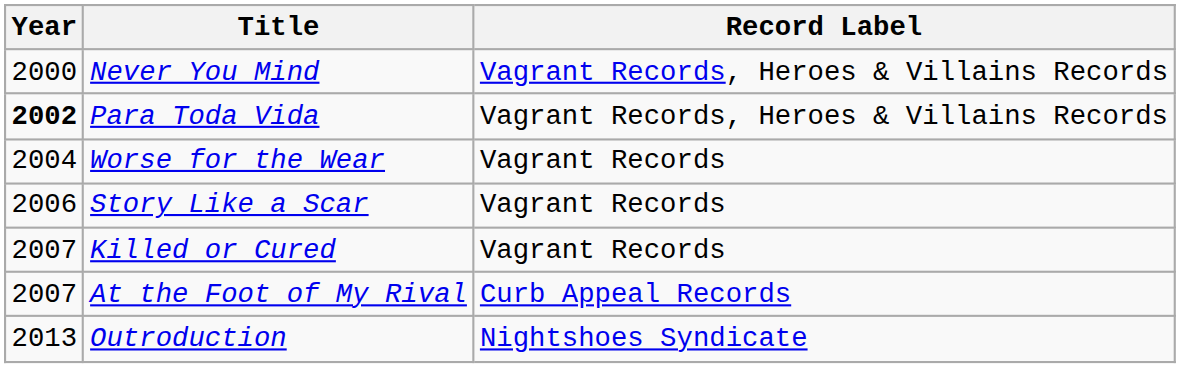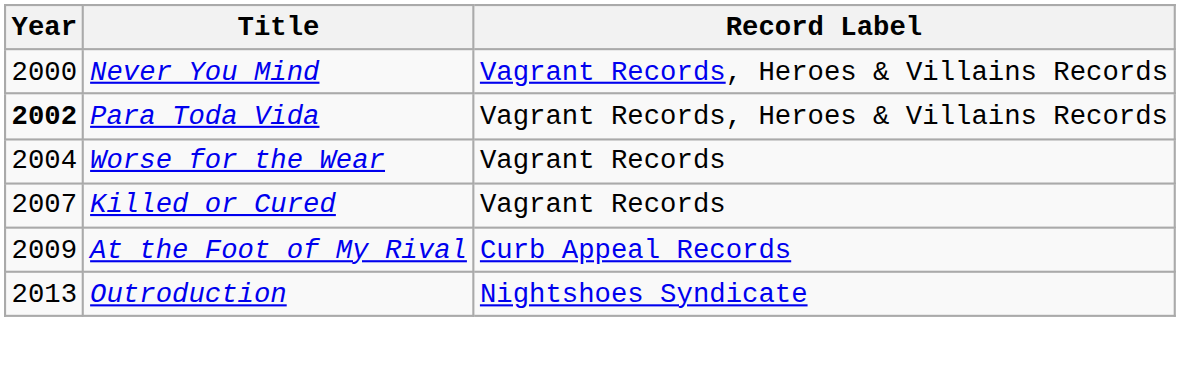 <table class="wikitable" border="1">
 <tr>
 <th>Year</th>
 <th>Title</th>
 <th>Record Label</th>
 </tr>
 <tr>
 <td>2000</td>
 <td><em><a href='#'>Never You Mind</a></em></td>
 <td><a href='#'>Vagrant Records</a>, Heroes & Villains Records</td>
 </tr>
 <tr>
 <td><strong>2002</strong></td>
 <td><em><a href='#'>Para Toda Vida</a></em></td>
 <td>Vagrant Records, Heroes & Villains Records</td>
 </tr>
 <tr>
 <td>2004</td>
 <td><em><a href='#'>Worse for the Wear</a></em></td>
 <td>Vagrant Records</td>
 </tr>
 <tr>
-<td>2006</td>
-<td><em><a href='#'>Story Like a Scar</a></em></td>
-<td>Vagrant Records</td>
-</tr>
-<tr>
 <td>2007</td>
 <td><em><a href='#'>Killed or Cured</a></em></td>
 <td>Vagrant Records</td>
 </tr>
 <tr>
-<td>2007</td>
+<td>2009</td>
 <td><em><a href='#'>At the Foot of My Rival</a></em></td>
 <td><a href='#'>Curb Appeal Records</a></td>
 </tr>
 <tr>
 <td>2013</td>
 <td><em><a href='#'>Outroduction</a></em></td>
 <td><a href='#'>Nightshoes Syndicate</a></td>
 </tr>
 </table>
